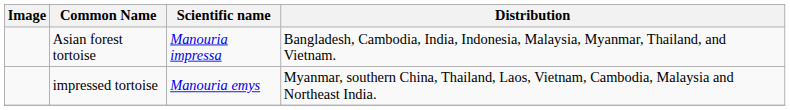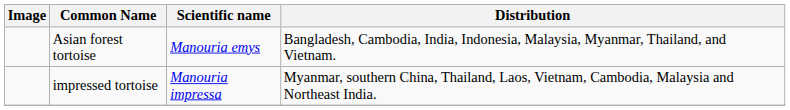 <table class="wikitable">
 <tr>
 <th>Image</th>
 <th>Common Name</th>
 <th>Scientific name</th>
 <th>Distribution</th>
 </tr>
 <tr>
 <td></td>
 <td>Asian forest tortoise</td>
-<td><em><a href='#'>Manouria impressa</a></em> </td>
+<td><em><a href='#'>Manouria emys</a></em> </td>
 <td>Bangladesh, Cambodia, India, Indonesia, Malaysia, Myanmar, Thailand, and Vietnam.</td>
 </tr>
 <tr>
 <td></td>
 <td>impressed tortoise</td>
-<td><em><a href='#'>Manouria emys</a></em> </td>
+<td><em><a href='#'>Manouria impressa</a></em> </td>
 <td>Myanmar, southern China, Thailand, Laos, Vietnam, Cambodia, Malaysia and Northeast India.</td>
 </tr>
 <tr>
 </tr>
 </table>
